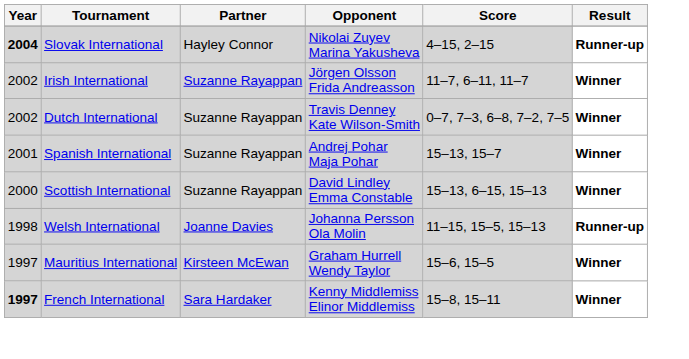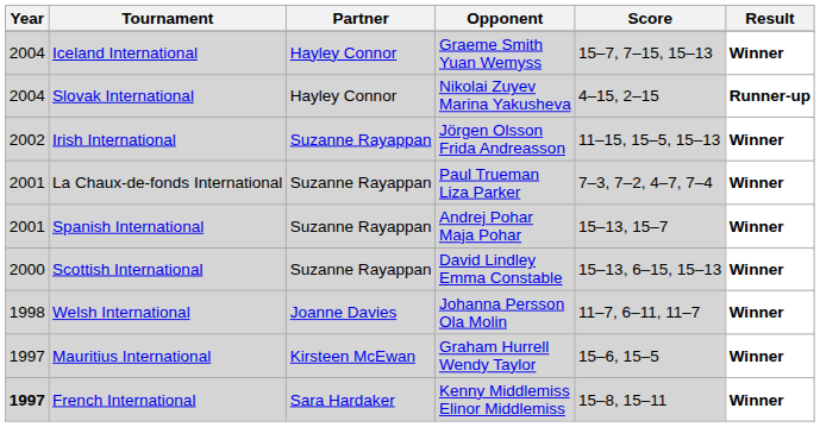 <table class="sortable wikitable" style="font-size: 90%;">
 <tr>
 <th>Year</th>
 <th>Tournament</th>
 <th>Partner</th>
 <th>Opponent</th>
 <th>Score</th>
 <th>Result</th>
 </tr>
 <tr>
 </tr>
 <tr style="background:#D5D5D5">
-<td align="center"><strong>2004</strong></td>
+<td align="center">2004</td>
+<td align="left"><a href='#'>Iceland International</a></td>
+<td align="left"> <a href='#'>Hayley Connor</a></td>
+<td align="left"> <a href='#'>Graeme Smith</a> <br>  <a href='#'>Yuan Wemyss</a></td>
+<td align="left">15–7, 7–15, 15–13</td>
+<td style="text-align:left; background:white"> <strong>Winner</strong></td>
+</tr>
+<tr style="background:#D5D5D5">
+<td align="center">2004</td>
 <td align="left"><a href='#'>Slovak International</a></td>
 <td align="left"> Hayley Connor</td>
 <td align="left"> <a href='#'>Nikolai Zuyev</a> <br>  <a href='#'>Marina Yakusheva</a></td>
 <td align="left">4–15, 2–15</td>
 <td style="text-align:left; background:white"> <strong>Runner-up</strong></td>
 </tr>
 <tr style="background:#D5D5D5">
 <td align="center">2002</td>
 <td align="left"><a href='#'>Irish International</a></td>
 <td align="left"> <a href='#'>Suzanne Rayappan</a></td>
 <td align="left"> <a href='#'>Jörgen Olsson</a> <br>  <a href='#'>Frida Andreasson</a></td>
-<td align="left">11–7, 6–11, 11–7</td>
+<td align="left">11–15, 15–5, 15–13</td>
 <td style="text-align:left; background:white"> <strong>Winner</strong></td>
 </tr>
 <tr style="background:#D5D5D5">
-<td align="center">2002</td>
-<td align="left"><a href='#'>Dutch International</a></td>
+<td align="center">2001</td>
+<td align="left">La Chaux-de-fonds International</td>
 <td align="left"> Suzanne Rayappan</td>
-<td align="left"> <a href='#'>Travis Denney</a><br> <a href='#'>Kate Wilson-Smith</a></td>
-<td align="left">0–7, 7–3, 6–8, 7–2, 7–5</td>
+<td align="left"> <a href='#'>Paul Trueman</a><br> <a href='#'>Liza Parker</a></td>
+<td align="left">7–3, 7–2, 4–7, 7–4</td>
 <td style="text-align:left; background:white"> <strong>Winner</strong></td>
 </tr>
 <tr style="background:#D5D5D5">
 <td align="center">2001</td>
 <td align="left"><a href='#'>Spanish International</a></td>
 <td align="left"> Suzanne Rayappan</td>
 <td align="left"> <a href='#'>Andrej Pohar</a><br> <a href='#'>Maja Pohar</a></td>
 <td align="left">15–13, 15–7</td>
 <td style="text-align:left; background:white"> <strong>Winner</strong></td>
 </tr>
 <tr style="background:#D5D5D5">
 <td align="center">2000</td>
 <td align="left"><a href='#'>Scottish International</a></td>
 <td align="left"> Suzanne Rayappan</td>
 <td align="left"> <a href='#'>David Lindley</a><br> <a href='#'>Emma Constable</a></td>
 <td align="left">15–13, 6–15, 15–13</td>
 <td style="text-align:left; background:white"> <strong>Winner</strong></td>
 </tr>
 <tr style="background:#D5D5D5">
 <td align="center">1998</td>
 <td align="left"><a href='#'>Welsh International</a></td>
 <td align="left"> <a href='#'>Joanne Davies</a></td>
 <td align="left"> <a href='#'>Johanna Persson</a><br> <a href='#'>Ola Molin</a></td>
-<td align="left">11–15, 15–5, 15–13</td>
-<td style="text-align:left; background:white"> <strong>Runner-up</strong></td>
+<td align="left">11–7, 6–11, 11–7</td>
+<td style="text-align:left; background:white"> <strong>Winner</strong></td>
 </tr>
 <tr style="background:#D5D5D5">
 <td align="center">1997</td>
 <td align="left"><a href='#'>Mauritius International</a></td>
 <td align="left"> <a href='#'>Kirsteen McEwan</a></td>
 <td align="left"> <a href='#'>Graham Hurrell</a> <br>  <a href='#'>Wendy Taylor</a></td>
 <td align="left">15–6, 15–5</td>
 <td style="text-align:left; background:white"> <strong>Winner</strong></td>
 </tr>
 <tr style="background:#D5D5D5">
 <td align="center"><strong>1997</strong></td>
 <td align="left"><a href='#'>French International</a></td>
 <td align="left"> <a href='#'>Sara Hardaker</a></td>
 <td align="left"> <a href='#'>Kenny Middlemiss</a> <br>  <a href='#'>Elinor Middlemiss</a></td>
 <td align="left">15–8, 15–11</td>
 <td style="text-align:left; background:white"> <strong>Winner</strong></td>
 </tr>
 </table>
